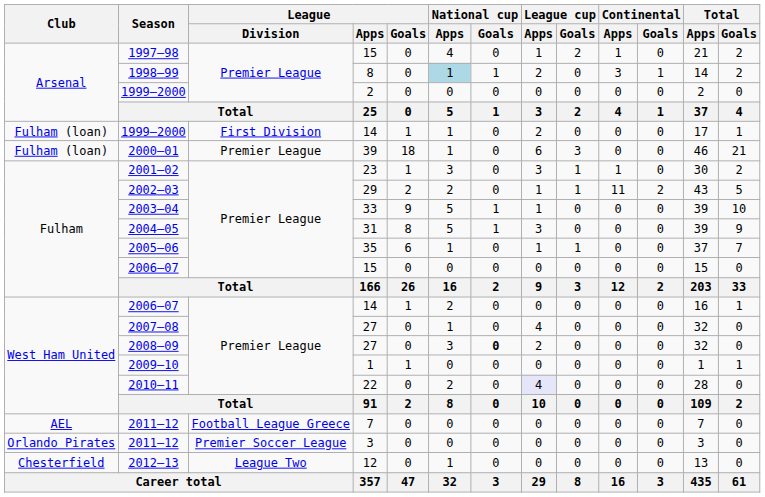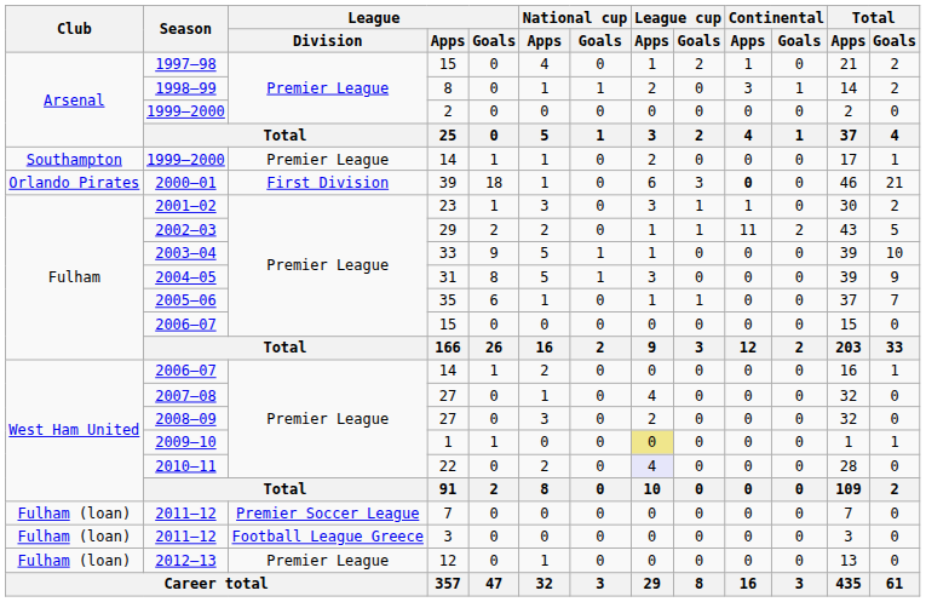 <table class="wikitable" style="text-align:center">
 <tr>
 <th rowspan="2">Club</th>
 <th rowspan="2">Season</th>
 <th colspan="3">League</th>
 <th colspan="2">National cup</th>
 <th colspan="2">League cup</th>
 <th colspan="2">Continental</th>
 <th colspan="2">Total</th>
 </tr>
 <tr>
 <th>Division</th>
 <th>Apps</th>
 <th>Goals</th>
 <th>Apps</th>
 <th>Goals</th>
 <th>Apps</th>
 <th>Goals</th>
 <th>Apps</th>
 <th>Goals</th>
 <th>Apps</th>
 <th>Goals</th>
 </tr>
 <tr>
 <td rowspan="4"><a href='#'>Arsenal</a></td>
 <td><a href='#'>1997–98</a></td>
 <td rowspan="3"><a href='#'>Premier League</a></td>
 <td>15</td>
 <td>0</td>
 <td>4</td>
 <td>0</td>
 <td>1</td>
 <td>2</td>
 <td>1</td>
 <td>0</td>
 <td>21</td>
 <td>2</td>
 </tr>
 <tr>
 <td><a href='#'>1998–99</a></td>
 <td>8</td>
 <td>0</td>
-<td style="background: lightblue;">1</td>
+<td>1</td>
 <td>1</td>
 <td>2</td>
 <td>0</td>
 <td>3</td>
 <td>1</td>
 <td>14</td>
 <td>2</td>
 </tr>
 <tr>
 <td><a href='#'>1999–2000</a></td>
 <td>2</td>
 <td>0</td>
 <td>0</td>
 <td>0</td>
 <td>0</td>
 <td>0</td>
 <td>0</td>
 <td>0</td>
 <td>2</td>
 <td>0</td>
 </tr>
 <tr>
 <th colspan="2">Total</th>
 <th>25</th>
 <th>0</th>
 <th>5</th>
 <th>1</th>
 <th>3</th>
 <th>2</th>
 <th>4</th>
 <th>1</th>
 <th>37</th>
 <th>4</th>
 </tr>
 <tr>
-<td><a href='#'>Fulham</a> (loan)</td>
+<td><a href='#'>Southampton</a></td>
 <td><a href='#'>1999–2000</a></td>
-<td><a href='#'>First Division</a></td>
+<td>Premier League</td>
 <td>14</td>
 <td>1</td>
 <td>1</td>
 <td>0</td>
 <td>2</td>
 <td>0</td>
 <td>0</td>
 <td>0</td>
 <td>17</td>
 <td>1</td>
 </tr>
 <tr>
-<td><a href='#'>Fulham</a> (loan)</td>
+<td><a href='#'>Orlando Pirates</a></td>
 <td><a href='#'>2000–01</a></td>
-<td>Premier League</td>
+<td><a href='#'>First Division</a></td>
 <td>39</td>
 <td>18</td>
 <td>1</td>
 <td>0</td>
 <td>6</td>
 <td>3</td>
-<td>0</td>
+<td><strong>0</strong></td>
 <td>0</td>
 <td>46</td>
 <td>21</td>
 </tr>
 <tr>
 <td rowspan="7">Fulham</td>
 <td><a href='#'>2001–02</a></td>
 <td rowspan="6">Premier League</td>
 <td>23</td>
 <td>1</td>
 <td>3</td>
 <td>0</td>
 <td>3</td>
 <td>1</td>
 <td>1</td>
 <td>0</td>
 <td>30</td>
 <td>2</td>
 </tr>
 <tr>
 <td><a href='#'>2002–03</a></td>
 <td>29</td>
 <td>2</td>
 <td>2</td>
 <td>0</td>
 <td>1</td>
 <td>1</td>
 <td>11</td>
 <td>2</td>
 <td>43</td>
 <td>5</td>
 </tr>
 <tr>
 <td><a href='#'>2003–04</a></td>
 <td>33</td>
 <td>9</td>
 <td>5</td>
 <td>1</td>
 <td>1</td>
 <td>0</td>
 <td>0</td>
 <td>0</td>
 <td>39</td>
 <td>10</td>
 </tr>
 <tr>
 <td><a href='#'>2004–05</a></td>
 <td>31</td>
 <td>8</td>
 <td>5</td>
 <td>1</td>
 <td>3</td>
 <td>0</td>
 <td>0</td>
 <td>0</td>
 <td>39</td>
 <td>9</td>
 </tr>
 <tr>
 <td><a href='#'>2005–06</a></td>
 <td>35</td>
 <td>6</td>
 <td>1</td>
 <td>0</td>
 <td>1</td>
 <td>1</td>
 <td>0</td>
 <td>0</td>
 <td>37</td>
 <td>7</td>
 </tr>
 <tr>
 <td><a href='#'>2006–07</a></td>
 <td>15</td>
 <td>0</td>
 <td>0</td>
 <td>0</td>
 <td>0</td>
 <td>0</td>
 <td>0</td>
 <td>0</td>
 <td>15</td>
 <td>0</td>
 </tr>
 <tr>
 <th colspan="2">Total</th>
 <th>166</th>
 <th>26</th>
 <th>16</th>
 <th>2</th>
 <th>9</th>
 <th>3</th>
 <th>12</th>
 <th>2</th>
 <th>203</th>
 <th>33</th>
 </tr>
 <tr>
 <td rowspan="6"><a href='#'>West Ham United</a></td>
 <td><a href='#'>2006–07</a></td>
 <td rowspan="5">Premier League</td>
 <td>14</td>
 <td>1</td>
 <td>2</td>
 <td>0</td>
 <td>0</td>
 <td>0</td>
 <td>0</td>
 <td>0</td>
 <td>16</td>
 <td>1</td>
 </tr>
 <tr>
 <td><a href='#'>2007–08</a></td>
 <td>27</td>
 <td>0</td>
 <td>1</td>
 <td>0</td>
 <td>4</td>
 <td>0</td>
 <td>0</td>
 <td>0</td>
 <td>32</td>
 <td>0</td>
 </tr>
 <tr>
 <td><a href='#'>2008–09</a></td>
 <td>27</td>
 <td>0</td>
 <td>3</td>
-<td><strong>0</strong></td>
+<td>0</td>
 <td>2</td>
 <td>0</td>
 <td>0</td>
 <td>0</td>
 <td>32</td>
 <td>0</td>
 </tr>
 <tr>
 <td><a href='#'>2009–10</a></td>
 <td>1</td>
 <td>1</td>
 <td>0</td>
 <td>0</td>
-<td>0</td>
+<td style="background: khaki;">0</td>
 <td>0</td>
 <td>0</td>
 <td>0</td>
 <td>1</td>
 <td>1</td>
 </tr>
 <tr>
 <td><a href='#'>2010–11</a></td>
 <td>22</td>
 <td>0</td>
 <td>2</td>
 <td>0</td>
 <td style="background: lavender;">4</td>
 <td>0</td>
 <td>0</td>
 <td>0</td>
 <td>28</td>
 <td>0</td>
 </tr>
 <tr>
 <th colspan="2">Total</th>
 <th>91</th>
 <th>2</th>
 <th>8</th>
 <th>0</th>
 <th>10</th>
 <th>0</th>
 <th>0</th>
 <th>0</th>
 <th>109</th>
 <th>2</th>
 </tr>
 <tr>
-<td><a href='#'>AEL</a></td>
+<td><a href='#'>Fulham</a> (loan)</td>
 <td><a href='#'>2011–12</a></td>
-<td><a href='#'>Football League Greece</a></td>
+<td><a href='#'>Premier Soccer League</a></td>
 <td>7</td>
 <td>0</td>
 <td>0</td>
 <td>0</td>
 <td>0</td>
 <td>0</td>
 <td>0</td>
 <td>0</td>
 <td>7</td>
 <td>0</td>
 </tr>
 <tr>
-<td><a href='#'>Orlando Pirates</a></td>
+<td><a href='#'>Fulham</a> (loan)</td>
 <td><a href='#'>2011–12</a></td>
-<td><a href='#'>Premier Soccer League</a></td>
+<td><a href='#'>Football League Greece</a></td>
 <td>3</td>
 <td>0</td>
 <td>0</td>
 <td>0</td>
 <td>0</td>
 <td>0</td>
 <td>0</td>
 <td>0</td>
 <td>3</td>
 <td>0</td>
 </tr>
 <tr>
-<td><a href='#'>Chesterfield</a></td>
+<td><a href='#'>Fulham</a> (loan)</td>
 <td><a href='#'>2012–13</a></td>
-<td><a href='#'>League Two</a></td>
+<td>Premier League</td>
 <td>12</td>
 <td>0</td>
 <td>1</td>
 <td>0</td>
 <td>0</td>
 <td>0</td>
 <td>0</td>
 <td>0</td>
 <td>13</td>
 <td>0</td>
 </tr>
 <tr>
 <th colspan="3">Career total</th>
 <th>357</th>
 <th>47</th>
 <th>32</th>
 <th>3</th>
 <th>29</th>
 <th>8</th>
 <th>16</th>
 <th>3</th>
 <th>435</th>
 <th>61</th>
 </tr>
 </table>
